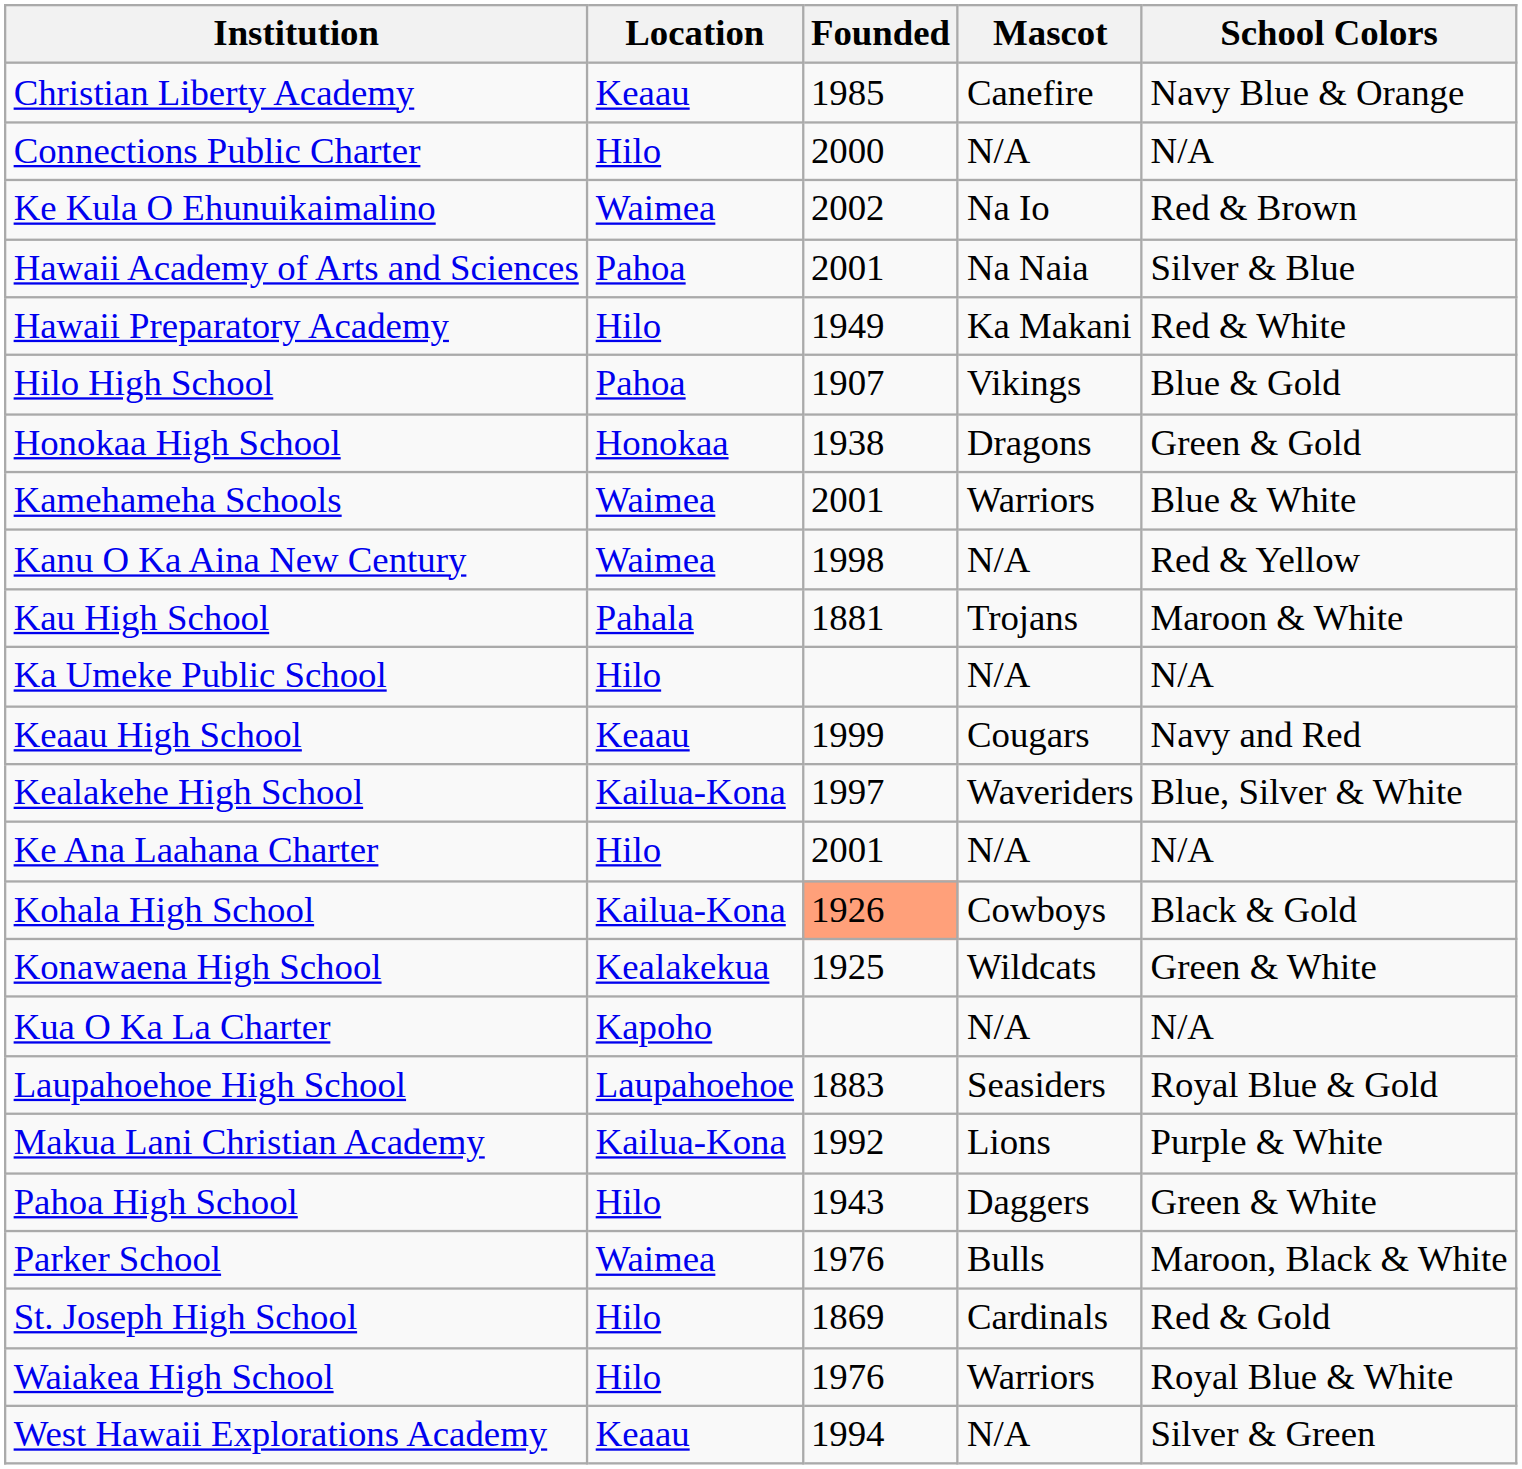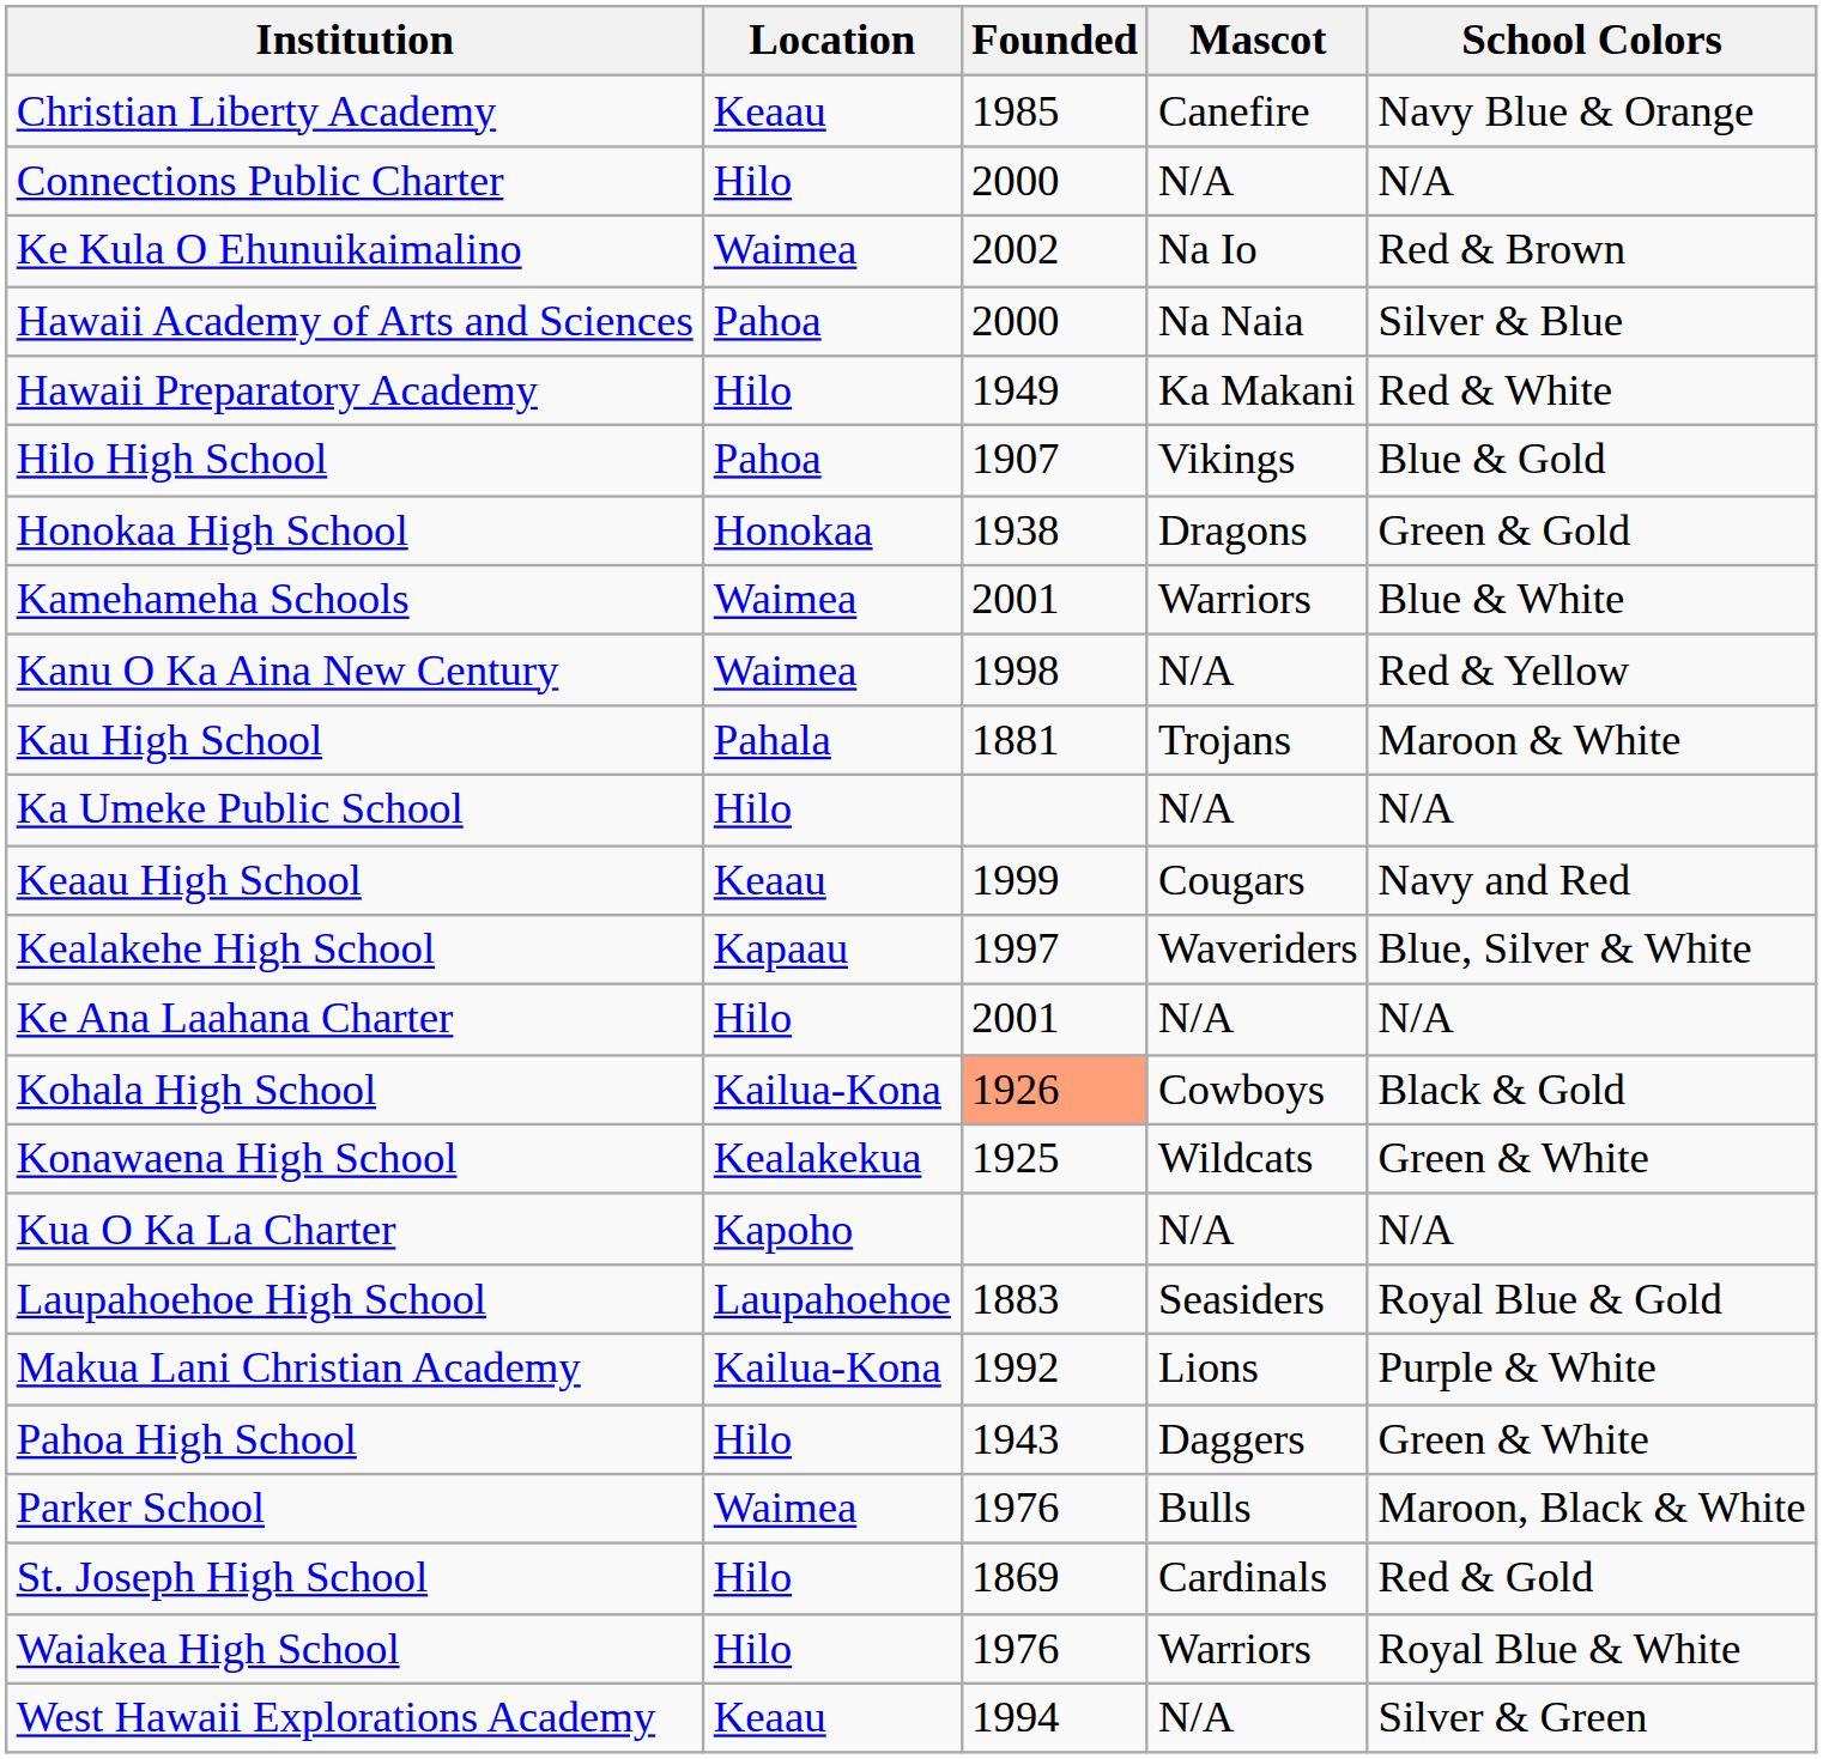 <table class="wikitable">
 <tr>
 <th>Institution</th>
 <th>Location</th>
 <th>Founded</th>
 <th>Mascot</th>
 <th>School Colors</th>
 </tr>
 <tr>
 <td><a href='#'>Christian Liberty Academy</a></td>
 <td><a href='#'>Keaau</a></td>
 <td>1985</td>
 <td>Canefire</td>
 <td>Navy Blue & Orange</td>
 </tr>
 <tr>
 <td><a href='#'>Connections Public Charter</a></td>
 <td><a href='#'>Hilo</a></td>
 <td>2000</td>
 <td>N/A</td>
 <td>N/A</td>
 </tr>
 <tr>
 <td><a href='#'>Ke Kula O Ehunuikaimalino</a></td>
 <td><a href='#'>Waimea</a></td>
 <td>2002</td>
 <td>Na Io</td>
 <td>Red & Brown</td>
 </tr>
 <tr>
 <td><a href='#'>Hawaii Academy of Arts and Sciences</a></td>
 <td><a href='#'>Pahoa</a></td>
-<td>2001</td>
+<td>2000</td>
 <td>Na Naia</td>
 <td>Silver & Blue</td>
 </tr>
 <tr>
 <td><a href='#'>Hawaii Preparatory Academy</a></td>
 <td><a href='#'>Hilo</a></td>
 <td>1949</td>
 <td>Ka Makani</td>
 <td>Red & White</td>
 </tr>
 <tr>
 <td><a href='#'>Hilo High School</a></td>
 <td><a href='#'>Pahoa</a></td>
 <td>1907</td>
 <td>Vikings</td>
 <td>Blue & Gold</td>
 </tr>
 <tr>
 <td><a href='#'>Honokaa High School</a></td>
 <td><a href='#'>Honokaa</a></td>
 <td>1938</td>
 <td>Dragons</td>
 <td>Green & Gold</td>
 </tr>
 <tr>
 <td><a href='#'>Kamehameha Schools</a></td>
 <td><a href='#'>Waimea</a></td>
 <td>2001</td>
 <td>Warriors</td>
 <td>Blue & White</td>
 </tr>
 <tr>
 <td><a href='#'>Kanu O Ka Aina New Century</a></td>
 <td><a href='#'>Waimea</a></td>
 <td>1998</td>
 <td>N/A</td>
 <td>Red & Yellow</td>
 </tr>
 <tr>
 <td><a href='#'>Kau High School</a></td>
 <td><a href='#'>Pahala</a></td>
 <td>1881</td>
 <td>Trojans</td>
 <td>Maroon & White</td>
 </tr>
 <tr>
 <td><a href='#'>Ka Umeke Public School</a></td>
 <td><a href='#'>Hilo</a></td>
 <td></td>
 <td>N/A</td>
 <td>N/A</td>
 </tr>
 <tr>
 <td><a href='#'>Keaau High School</a></td>
 <td><a href='#'>Keaau</a></td>
 <td>1999</td>
 <td>Cougars</td>
 <td>Navy and Red</td>
 </tr>
 <tr>
 <td><a href='#'>Kealakehe High School</a></td>
-<td><a href='#'>Kailua-Kona</a></td>
+<td><a href='#'>Kapaau</a></td>
 <td>1997</td>
 <td>Waveriders</td>
 <td>Blue, Silver & White</td>
 </tr>
 <tr>
 <td><a href='#'>Ke Ana Laahana Charter</a></td>
 <td><a href='#'>Hilo</a></td>
 <td>2001</td>
 <td>N/A</td>
 <td>N/A</td>
 </tr>
 <tr>
 <td><a href='#'>Kohala High School</a></td>
 <td><a href='#'>Kailua-Kona</a></td>
 <td style="background: lightsalmon;">1926</td>
 <td>Cowboys</td>
 <td>Black & Gold</td>
 </tr>
 <tr>
 <td><a href='#'>Konawaena High School</a></td>
 <td><a href='#'>Kealakekua</a></td>
 <td>1925</td>
 <td>Wildcats</td>
 <td>Green & White</td>
 </tr>
 <tr>
 <td><a href='#'>Kua O Ka La Charter</a></td>
 <td><a href='#'>Kapoho</a></td>
 <td></td>
 <td>N/A</td>
 <td>N/A</td>
 </tr>
 <tr>
 <td><a href='#'>Laupahoehoe High School</a></td>
 <td><a href='#'>Laupahoehoe</a></td>
 <td>1883</td>
 <td>Seasiders</td>
 <td>Royal Blue & Gold</td>
 </tr>
 <tr>
 <td><a href='#'>Makua Lani Christian Academy</a></td>
 <td><a href='#'>Kailua-Kona</a></td>
 <td>1992</td>
 <td>Lions</td>
 <td>Purple & White</td>
 </tr>
 <tr>
 <td><a href='#'>Pahoa High School</a></td>
 <td><a href='#'>Hilo</a></td>
 <td>1943</td>
 <td>Daggers</td>
 <td>Green & White</td>
 </tr>
 <tr>
 <td><a href='#'>Parker School</a></td>
 <td><a href='#'>Waimea</a></td>
 <td>1976</td>
 <td>Bulls</td>
 <td>Maroon, Black & White</td>
 </tr>
 <tr>
 <td><a href='#'>St. Joseph High School</a></td>
 <td><a href='#'>Hilo</a></td>
 <td>1869</td>
 <td>Cardinals</td>
 <td>Red & Gold</td>
 </tr>
 <tr>
 <td><a href='#'>Waiakea High School</a></td>
 <td><a href='#'>Hilo</a></td>
 <td>1976</td>
 <td>Warriors</td>
 <td>Royal Blue & White</td>
 </tr>
 <tr>
 <td><a href='#'>West Hawaii Explorations Academy</a></td>
 <td><a href='#'>Keaau</a></td>
 <td>1994</td>
 <td>N/A</td>
 <td>Silver & Green</td>
 </tr>
 </table>
